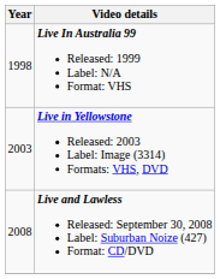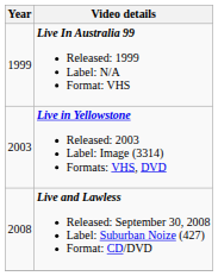 <table class ="wikitable">
 <tr>
 <th>Year</th>
 <th>Video details</th>
 </tr>
 <tr>
-<td>1998</td>
+<td>1999</td>
 <td><strong><em>Live In Australia 99</em></strong><br><ul><li>Released: 1999</li><li>Label: N/A</li><li>Format: VHS</li></ul></td>
 </tr>
 <tr>
 <td>2003</td>
 <td><strong><em><a href='#'>Live in Yellowstone</a></em></strong><br><ul><li>Released: 2003</li><li>Label: Image (3314)</li><li>Formats: <a href='#'>VHS</a>, <a href='#'>DVD</a></li></ul></td>
 </tr>
 <tr>
 <td>2008</td>
 <td><strong><em>Live and Lawless</em></strong><br><ul><li>Released: September 30, 2008</li><li>Label: <a href='#'>Suburban Noize</a> (427)</li><li>Format: <a href='#'>CD</a>/DVD</li></ul></td>
 </tr>
 <tr>
 </tr>
 </table>
